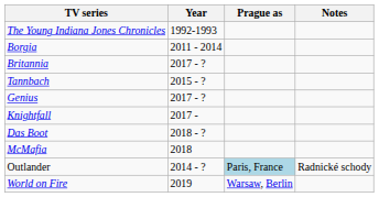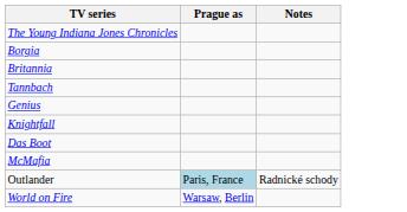 <table class="wikitable sortable">
 <tr>
 <th>TV series</th>
-<th>Year</th>
 <th>Prague as</th>
 <th>Notes</th>
 </tr>
 <tr>
 <td><em><a href='#'>The Young Indiana Jones Chronicles</a></em></td>
-<td>1992-1993</td>
 <td></td>
 <td></td>
 </tr>
 <tr>
 <td><em><a href='#'>Borgia</a></em></td>
-<td>2011 - 2014</td>
 <td></td>
 <td></td>
 </tr>
 <tr>
 <td><em><a href='#'>Britannia</a></em></td>
-<td>2017 - ?</td>
 <td></td>
 <td></td>
 </tr>
 <tr>
 <td><em><a href='#'>Tannbach</a></em></td>
-<td>2015 - ?</td>
 <td></td>
 <td></td>
 </tr>
 <tr>
 <td><em><a href='#'>Genius</a></em></td>
-<td>2017 - ?</td>
 <td></td>
 <td></td>
 </tr>
 <tr>
 <td><em><a href='#'>Knightfall</a></em></td>
-<td>2017 - </td>
 <td></td>
 <td></td>
 </tr>
 <tr>
 <td><em><a href='#'>Das Boot</a></em></td>
-<td>2018 - ?</td>
 <td></td>
 <td></td>
 </tr>
 <tr>
 <td><em><a href='#'>McMafia</a></em></td>
-<td>2018</td>
 <td></td>
 <td></td>
 </tr>
 <tr>
 <td>Outlander</td>
-<td>2014 - ?</td>
 <td style="background: lightblue;">Paris, France</td>
 <td>Radnické schody</td>
 </tr>
 <tr>
 <td><em><a href='#'>World on Fire</a></em></td>
-<td>2019</td>
 <td><a href='#'>Warsaw</a>, <a href='#'>Berlin</a></td>
 <td></td>
 </tr>
 </table>
